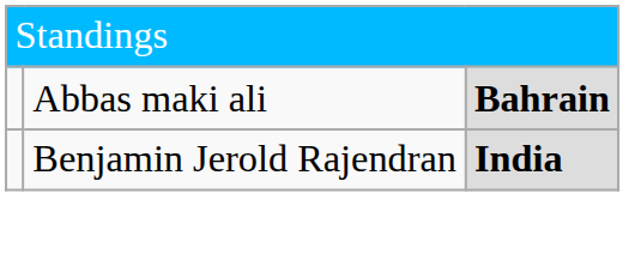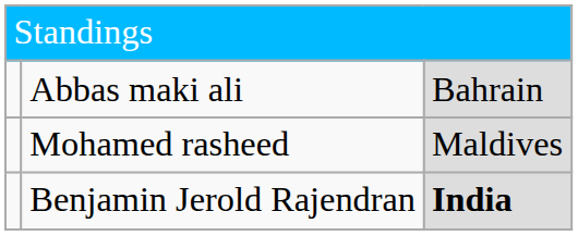 <table class="wikitable">
 <tr>
 <td colspan="3" style="background:#00baff;color:#fff">Standings</td>
 </tr>
 <tr>
 <td></td>
 <td>Abbas maki ali</td>
-<td style="background:#dddddd"><strong>Bahrain</strong></td>
+<td style="background:#dddddd">Bahrain</td>
+</tr>
+<tr>
+<td></td>
+<td>Mohamed rasheed</td>
+<td style="background:#dddddd"> Maldives</td>
 </tr>
 <tr>
 <td></td>
 <td>Benjamin Jerold Rajendran</td>
 <td style="background:#dddddd"><strong> India</strong></td>
 </tr>
 </table>
